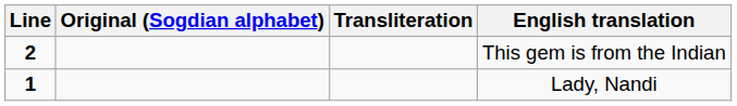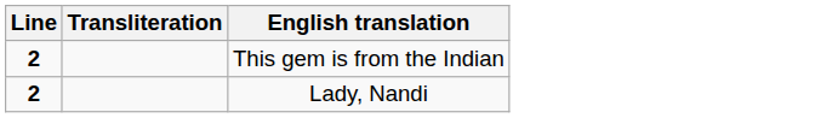 <table class ="wikitable" style="text-align:center">
 <tr>
 <th>Line</th>
-<th>Original (<a href='#'>Sogdian alphabet</a>)</th>
 <th>Transliteration</th>
 <th>English translation</th>
 </tr>
 <tr>
 <td><strong>2</strong></td>
 <td></td>
-<td></td>
 <td>This gem is from the Indian</td>
 </tr>
 <tr>
-<td><strong>1</strong></td>
-<td></td>
+<td><strong>2</strong></td>
 <td></td>
 <td>Lady, Nandi</td>
 </tr>
 </table>
